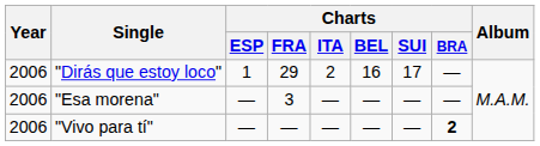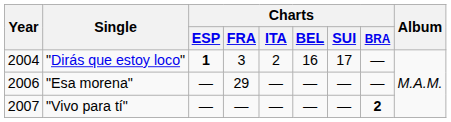 <table class="wikitable" style=text-align:center;>
 <tr>
 <th rowspan="2">Year</th>
 <th rowspan="2">Single</th>
 <th colspan="6">Charts</th>
 <th rowspan="2">Album</th>
 </tr>
 <tr>
 <th align="center" width="30"><a href='#'>ESP</a></th>
 <th align="center" width="30"><a href='#'>FRA</a><br></th>
 <th align="center" width="30"><a href='#'>ITA</a></th>
 <th align="center" width="30"><a href='#'>BEL</a></th>
 <th align="center" width="30"><a href='#'>SUI</a></th>
 <th align="center" width="30"><small><a href='#'>BRA</a></small></th>
 </tr>
 <tr>
-<td>2006</td>
+<td>2004</td>
 <td align="left">"<a href='#'>Dirás que estoy loco</a>"</td>
-<td align="center">1</td>
-<td align="center">29</td>
+<td align="center"><strong>1</strong></td>
+<td align="center">3</td>
 <td align="center">2</td>
 <td align="center">16</td>
 <td align="center">17</td>
 <td align="center">—</td>
 <td rowspan="3"><em>M.A.M.</em></td>
 </tr>
 <tr>
 <td>2006</td>
 <td align="left">"Esa morena"</td>
 <td align="center">—</td>
-<td align="center">3</td>
+<td align="center">29</td>
 <td align="center">—</td>
 <td align="center">—</td>
 <td align="center">—</td>
 <td align="center">—</td>
 </tr>
 <tr>
-<td>2006</td>
+<td>2007</td>
 <td align="left">"Vivo para tí"</td>
 <td align="center">—</td>
 <td align="center">—</td>
 <td align="center">—</td>
 <td align="center">—</td>
 <td align="center">—</td>
 <td align="center"><strong>2</strong></td>
 </tr>
 </table>
